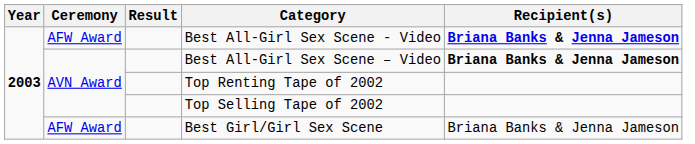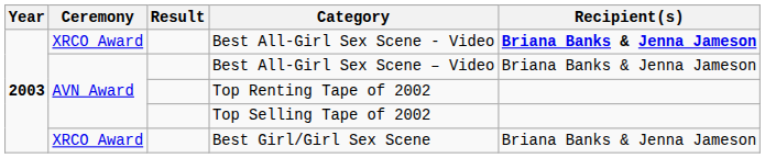 <table class="wikitable">
 <tr>
 <th>Year</th>
 <th>Ceremony</th>
 <th>Result</th>
 <th>Category</th>
 <th>Recipient(s)</th>
 </tr>
 <tr>
 <td rowspan="5"><strong>2003</strong></td>
-<td><a href='#'>AFW Award</a></td>
+<td><a href='#'>XRCO Award</a></td>
 <td></td>
 <td>Best All-Girl Sex Scene - Video</td>
 <td><strong><a href='#'>Briana Banks</a> & <a href='#'>Jenna Jameson</a></strong></td>
 </tr>
 <tr>
 <td rowspan="3"><a href='#'>AVN Award</a></td>
 <td></td>
 <td>Best All-Girl Sex Scene – Video</td>
-<td><strong>Briana Banks & Jenna Jameson</strong></td>
+<td>Briana Banks & Jenna Jameson</td>
 </tr>
 <tr>
 <td></td>
 <td>Top Renting Tape of 2002</td>
 <td></td>
 </tr>
 <tr>
 <td></td>
 <td>Top Selling Tape of 2002</td>
 <td></td>
 </tr>
 <tr>
-<td><a href='#'>AFW Award</a></td>
+<td><a href='#'>XRCO Award</a></td>
 <td></td>
 <td>Best Girl/Girl Sex Scene</td>
 <td>Briana Banks & Jenna Jameson</td>
 </tr>
 </table>
